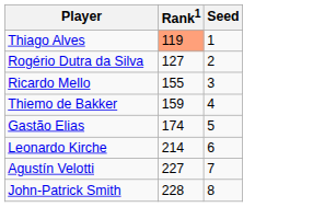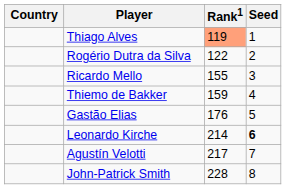 <table class="sortable wikitable">
 <tr>
+<th width="70">Country</th>
 <th width="175">Player</th>
 <th>Rank<sup>1</sup></th>
 <th>Seed</th>
 </tr>
 <tr>
+<td></td>
 <td><a href='#'>Thiago Alves</a></td>
 <td style="background: lightsalmon;">119</td>
 <td>1</td>
 </tr>
 <tr>
+<td></td>
 <td><a href='#'>Rogério Dutra da Silva</a></td>
-<td>127</td>
+<td>122</td>
 <td>2</td>
 </tr>
 <tr>
+<td></td>
 <td><a href='#'>Ricardo Mello</a></td>
 <td>155</td>
 <td>3</td>
 </tr>
 <tr>
+<td></td>
 <td><a href='#'>Thiemo de Bakker</a></td>
 <td>159</td>
 <td>4</td>
 </tr>
 <tr>
+<td></td>
 <td><a href='#'>Gastão Elias</a></td>
-<td>174</td>
+<td>176</td>
 <td>5</td>
 </tr>
 <tr>
+<td></td>
 <td><a href='#'>Leonardo Kirche</a></td>
 <td>214</td>
-<td>6</td>
+<td><strong>6</strong></td>
 </tr>
 <tr>
+<td></td>
 <td><a href='#'>Agustín Velotti</a></td>
-<td>227</td>
+<td>217</td>
 <td>7</td>
 </tr>
 <tr>
+<td></td>
 <td><a href='#'>John-Patrick Smith</a></td>
 <td>228</td>
 <td>8</td>
 </tr>
 </table>
